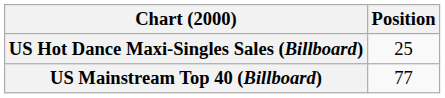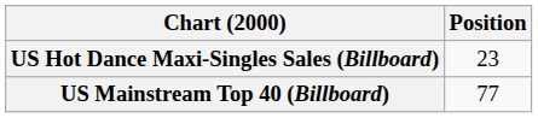 <table class="wikitable plainrowheaders" style="text-align:center">
 <tr>
 <th scope="col">Chart (2000)</th>
 <th scope="col">Position</th>
 </tr>
 <tr>
 <th scope="row">US Hot Dance Maxi-Singles Sales (<em>Billboard</em>)</th>
-<td>25</td>
+<td>23</td>
 </tr>
 <tr>
 <th scope="row">US Mainstream Top 40 (<em>Billboard</em>)</th>
 <td>77</td>
 </tr>
 </table>
